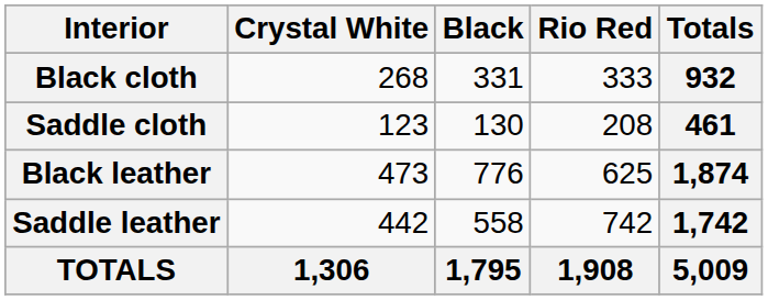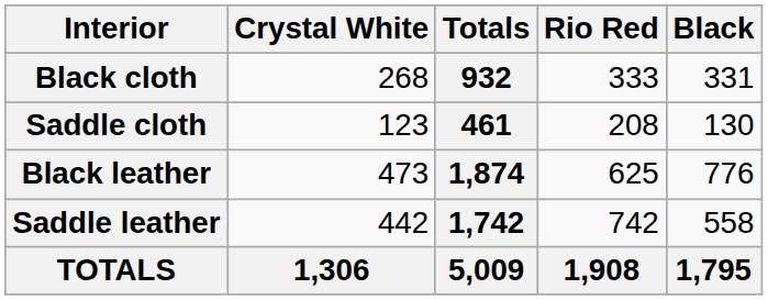 <table class=wikitable>
 <tr>
 <th>Interior</th>
 <th>Crystal White</th>
+<th>Totals</th>
+<th>Rio Red</th>
 <th>Black</th>
-<th>Rio Red</th>
-<th>Totals</th>
 </tr>
 <tr>
 <th>Black cloth</th>
 <td align=right>268</td>
+<th>932</th>
+<td align=right>333</td>
 <td align=right>331</td>
-<td align=right>333</td>
-<th>932</th>
 </tr>
 <tr>
 <th>Saddle cloth</th>
 <td align=right>123</td>
+<th>461</th>
+<td align=right>208</td>
 <td align=right>130</td>
-<td align=right>208</td>
-<th>461</th>
 </tr>
 <tr>
 <th>Black leather</th>
 <td align=right>473</td>
+<th>1,874</th>
+<td align=right>625</td>
 <td align=right>776</td>
-<td align=right>625</td>
-<th>1,874</th>
 </tr>
 <tr>
 <th>Saddle leather</th>
 <td align=right>442</td>
+<th>1,742</th>
+<td align=right>742</td>
 <td align=right>558</td>
-<td align=right>742</td>
-<th>1,742</th>
 </tr>
 <tr>
 <th>TOTALS</th>
 <th>1,306</th>
+<th>5,009</th>
+<th>1,908</th>
 <th>1,795</th>
-<th>1,908</th>
-<th>5,009</th>
 </tr>
 </table>
